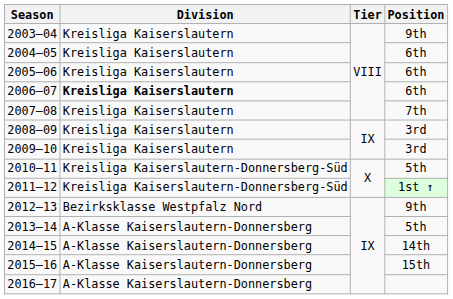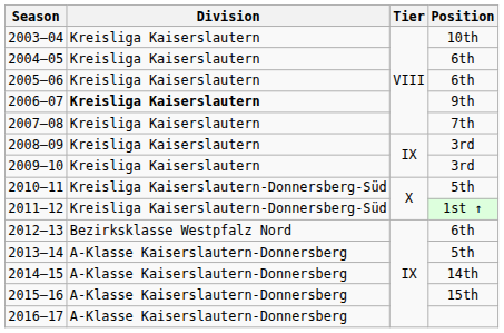 <table class="wikitable">
 <tr>
 <th>Season</th>
 <th>Division</th>
 <th>Tier</th>
 <th>Position</th>
 </tr>
 <tr align="center">
 <td>2003–04</td>
 <td align="left">Kreisliga Kaiserslautern</td>
 <td rowspan=5>VIII</td>
-<td>9th</td>
+<td>10th</td>
 </tr>
 <tr align="center">
 <td>2004–05</td>
 <td align="left">Kreisliga Kaiserslautern</td>
 <td>6th</td>
 </tr>
 <tr align="center">
 <td>2005–06</td>
 <td align="left">Kreisliga Kaiserslautern</td>
 <td>6th</td>
 </tr>
 <tr align="center">
 <td>2006–07</td>
 <td align="left"><strong>Kreisliga Kaiserslautern</strong></td>
-<td>6th</td>
+<td>9th</td>
 </tr>
 <tr align="center">
 <td>2007–08</td>
 <td align="left">Kreisliga Kaiserslautern</td>
 <td>7th</td>
 </tr>
 <tr align="center">
 <td>2008–09</td>
 <td align="left">Kreisliga Kaiserslautern</td>
 <td rowspan=2>IX</td>
 <td>3rd</td>
 </tr>
 <tr align="center">
 <td>2009–10</td>
 <td align="left">Kreisliga Kaiserslautern</td>
 <td>3rd</td>
 </tr>
 <tr align="center">
 <td>2010–11</td>
 <td align="left">Kreisliga Kaiserslautern-Donnersberg-Süd</td>
 <td rowspan=2>X</td>
 <td>5th</td>
 </tr>
 <tr align="center">
 <td>2011–12</td>
 <td align="left">Kreisliga Kaiserslautern-Donnersberg-Süd</td>
 <td style="background:#ddffdd">1st ↑</td>
 </tr>
 <tr align="center">
 <td>2012–13</td>
 <td align="left">Bezirksklasse Westpfalz Nord</td>
 <td rowspan=6>IX</td>
-<td>9th</td>
+<td>6th</td>
 </tr>
 <tr align="center">
 <td>2013–14</td>
 <td align="left">A-Klasse Kaiserslautern-Donnersberg</td>
 <td>5th</td>
 </tr>
 <tr align="center">
 <td>2014–15</td>
 <td align="left">A-Klasse Kaiserslautern-Donnersberg</td>
 <td>14th</td>
 </tr>
 <tr align="center">
 <td>2015–16</td>
 <td align="left">A-Klasse Kaiserslautern-Donnersberg</td>
 <td>15th</td>
 </tr>
 <tr align="center">
 <td>2016–17</td>
 <td align="left">A-Klasse Kaiserslautern-Donnersberg</td>
 <td></td>
 </tr>
 </table>
